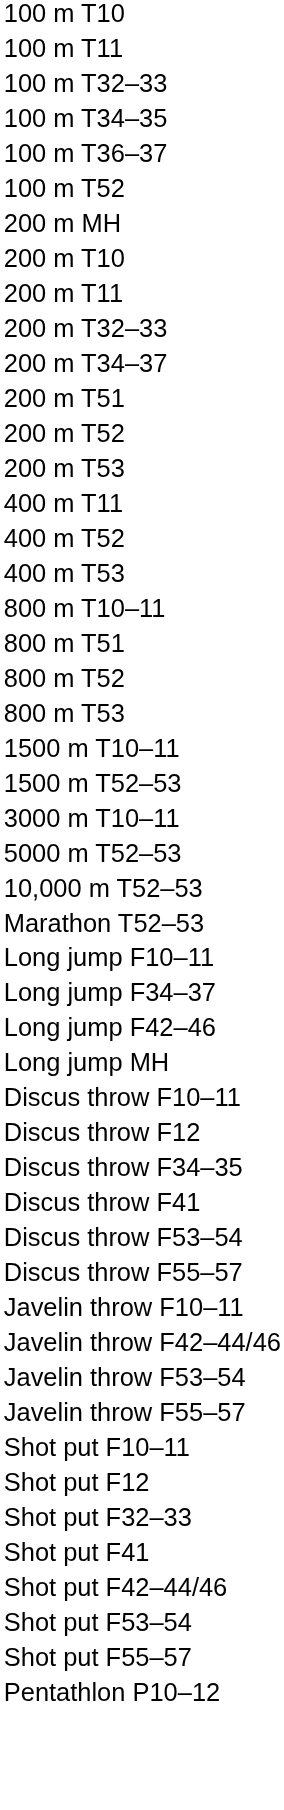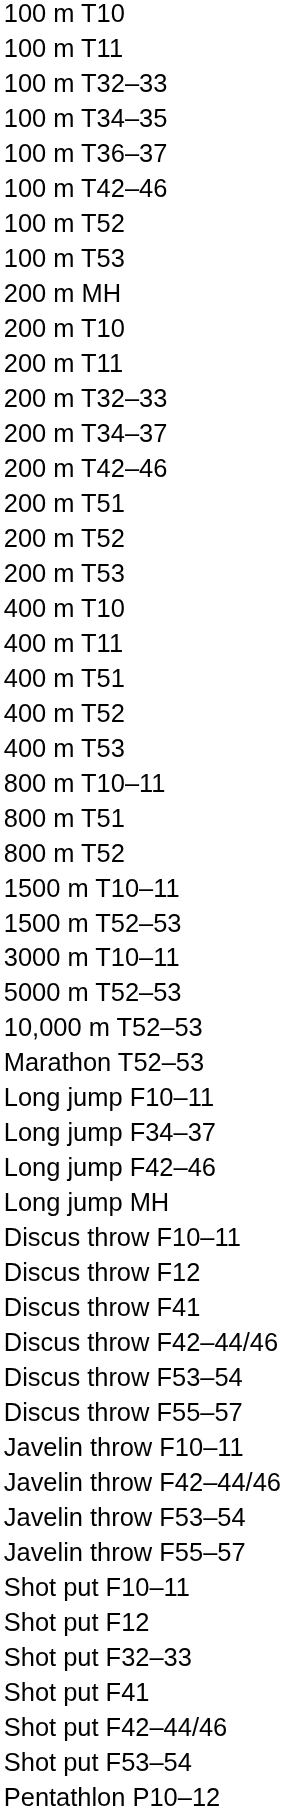 <table>
 <tr>
 <td>100 m T10<br></td>
 <td></td>
 <td></td>
 <td></td>
 </tr>
 <tr>
 <td>100 m T11<br></td>
 <td></td>
 <td></td>
 <td></td>
 </tr>
 <tr>
 <td>100 m T32–33<br></td>
 <td></td>
 <td></td>
 <td></td>
 </tr>
 <tr>
 <td>100 m T34–35<br></td>
 <td></td>
 <td></td>
 <td></td>
 </tr>
 <tr>
 <td>100 m T36–37<br></td>
 <td></td>
 <td></td>
 <td></td>
 </tr>
 <tr>
+<td>100 m T42–46<br></td>
+<td></td>
+<td></td>
+<td></td>
+</tr>
+<tr>
 <td>100 m T52<br></td>
+<td></td>
+<td></td>
+<td></td>
+</tr>
+<tr>
+<td>100 m T53<br></td>
 <td></td>
 <td></td>
 <td></td>
 </tr>
 <tr>
 <td>200 m MH<br></td>
 <td></td>
 <td></td>
 <td></td>
 </tr>
 <tr>
 <td>200 m T10<br></td>
 <td></td>
 <td></td>
 <td></td>
 </tr>
 <tr>
 <td>200 m T11<br></td>
 <td></td>
 <td></td>
 <td></td>
 </tr>
 <tr>
 <td>200 m T32–33<br></td>
 <td></td>
 <td></td>
 <td></td>
 </tr>
 <tr>
 <td>200 m T34–37<br></td>
 <td></td>
 <td></td>
 <td></td>
 </tr>
 <tr>
+<td>200 m T42–46<br></td>
+<td></td>
+<td></td>
+<td></td>
+</tr>
+<tr>
 <td>200 m T51<br></td>
 <td></td>
 <td></td>
 <td></td>
 </tr>
 <tr>
 <td>200 m T52<br></td>
 <td></td>
 <td></td>
 <td></td>
 </tr>
 <tr>
 <td>200 m T53<br></td>
 <td></td>
 <td></td>
 <td></td>
 </tr>
 <tr>
+<td>400 m T10<br></td>
+<td></td>
+<td></td>
+<td></td>
+</tr>
+<tr>
 <td>400 m T11<br></td>
+<td></td>
+<td></td>
+<td></td>
+</tr>
+<tr>
+<td>400 m T51<br></td>
 <td></td>
 <td></td>
 <td></td>
 </tr>
 <tr>
 <td>400 m T52<br></td>
 <td></td>
 <td></td>
 <td></td>
 </tr>
 <tr>
 <td>400 m T53<br></td>
 <td></td>
 <td></td>
 <td></td>
 </tr>
 <tr>
 <td>800 m T10–11<br></td>
 <td></td>
 <td></td>
 <td></td>
 </tr>
 <tr>
 <td>800 m T51<br></td>
 <td></td>
 <td></td>
 <td></td>
 </tr>
 <tr>
 <td>800 m T52<br></td>
-<td></td>
-<td></td>
-<td></td>
-</tr>
-<tr>
-<td>800 m T53<br></td>
 <td></td>
 <td></td>
 <td></td>
 </tr>
 <tr>
 <td>1500 m T10–11<br></td>
 <td></td>
 <td></td>
 <td></td>
 </tr>
 <tr>
 <td>1500 m T52–53<br></td>
 <td></td>
 <td></td>
 <td></td>
 </tr>
 <tr>
 <td>3000 m T10–11<br></td>
 <td></td>
 <td></td>
 <td></td>
 </tr>
 <tr>
 <td>5000 m T52–53<br></td>
 <td></td>
 <td></td>
 <td></td>
 </tr>
 <tr>
 <td>10,000 m T52–53<br></td>
 <td></td>
 <td></td>
 <td></td>
 </tr>
 <tr>
 <td>Marathon T52–53<br></td>
 <td></td>
 <td></td>
 <td></td>
 </tr>
 <tr>
 <td>Long jump F10–11<br></td>
 <td></td>
 <td></td>
 <td></td>
 </tr>
 <tr>
 <td>Long jump F34–37<br></td>
 <td></td>
 <td></td>
 <td></td>
 </tr>
 <tr>
 <td>Long jump F42–46<br></td>
 <td></td>
 <td></td>
 <td></td>
 </tr>
 <tr>
 <td>Long jump MH<br></td>
 <td></td>
 <td></td>
 <td></td>
 </tr>
 <tr>
 <td>Discus throw F10–11<br></td>
 <td></td>
 <td></td>
 <td></td>
 </tr>
 <tr>
 <td>Discus throw F12<br></td>
 <td></td>
 <td></td>
 <td></td>
 </tr>
 <tr>
-<td>Discus throw F34–35<br></td>
+<td>Discus throw F41<br></td>
 <td></td>
 <td></td>
 <td></td>
 </tr>
 <tr>
-<td>Discus throw F41<br></td>
+<td>Discus throw F42–44/46<br></td>
 <td></td>
 <td></td>
 <td></td>
 </tr>
 <tr>
 <td>Discus throw F53–54<br></td>
 <td></td>
 <td></td>
 <td></td>
 </tr>
 <tr>
 <td>Discus throw F55–57<br></td>
 <td></td>
 <td></td>
 <td></td>
 </tr>
 <tr>
 <td>Javelin throw F10–11<br></td>
 <td></td>
 <td></td>
 <td></td>
 </tr>
 <tr>
 <td>Javelin throw F42–44/46<br></td>
 <td></td>
 <td></td>
 <td></td>
 </tr>
 <tr>
 <td>Javelin throw F53–54<br></td>
 <td></td>
 <td></td>
 <td></td>
 </tr>
 <tr>
 <td>Javelin throw F55–57<br></td>
 <td></td>
 <td></td>
 <td></td>
 </tr>
 <tr>
 <td>Shot put F10–11<br></td>
 <td></td>
 <td></td>
 <td></td>
 </tr>
 <tr>
 <td>Shot put F12<br></td>
 <td></td>
 <td></td>
 <td></td>
 </tr>
 <tr>
 <td>Shot put F32–33<br></td>
 <td></td>
 <td></td>
 <td></td>
 </tr>
 <tr>
 <td>Shot put F41<br></td>
 <td></td>
 <td></td>
 <td></td>
 </tr>
 <tr>
 <td>Shot put F42–44/46<br></td>
 <td></td>
 <td></td>
 <td></td>
 </tr>
 <tr>
 <td>Shot put F53–54<br></td>
 <td></td>
 <td></td>
 <td></td>
 </tr>
 <tr>
-<td>Shot put F55–57<br></td>
-<td></td>
-<td></td>
-<td></td>
-</tr>
-<tr>
 <td>Pentathlon P10–12<br></td>
 <td></td>
 <td></td>
 <td></td>
 </tr>
 </table>
